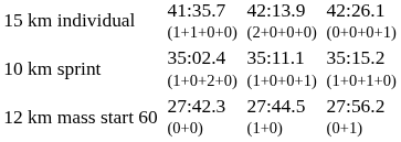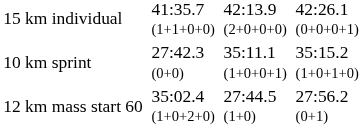 <table>
 <tr>
 <td>15 km individual<br><em></em></td>
 <td></td>
 <td>41:35.7<br><small>(1+1+0+0)</small></td>
 <td></td>
 <td>42:13.9<br><small>(2+0+0+0)</small></td>
 <td></td>
 <td>42:26.1<br><small>(0+0+0+1)</small></td>
 </tr>
 <tr>
 <td>10 km sprint<br><em></em></td>
 <td></td>
-<td>35:02.4<br><small>(1+0+2+0)</small></td>
+<td>27:42.3<br><small>(0+0)</small></td>
 <td></td>
 <td>35:11.1<br><small>(1+0+0+1)</small></td>
 <td></td>
 <td>35:15.2<br><small>(1+0+1+0)</small></td>
 </tr>
 <tr>
 <td>12 km mass start 60<br><em></em></td>
 <td></td>
-<td>27:42.3<br><small>(0+0)</small></td>
+<td>35:02.4<br><small>(1+0+2+0)</small></td>
 <td></td>
 <td>27:44.5<br><small>(1+0)</small></td>
 <td></td>
 <td>27:56.2<br><small>(0+1)</small></td>
 </tr>
 </table>
